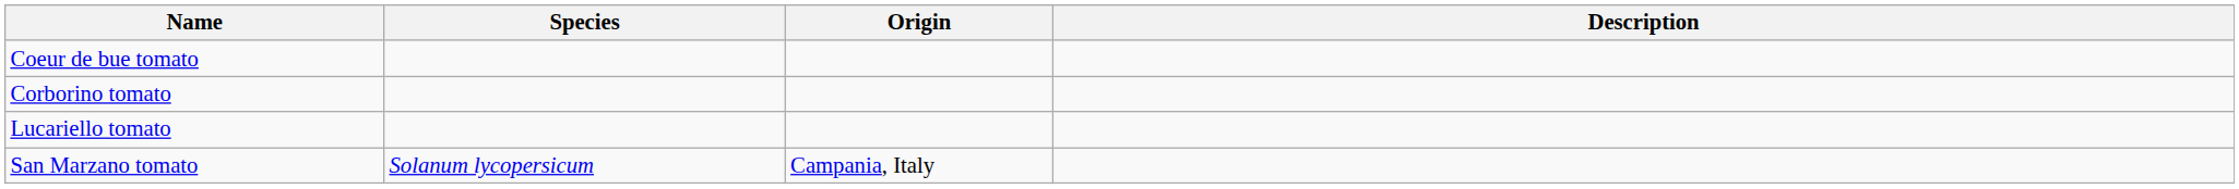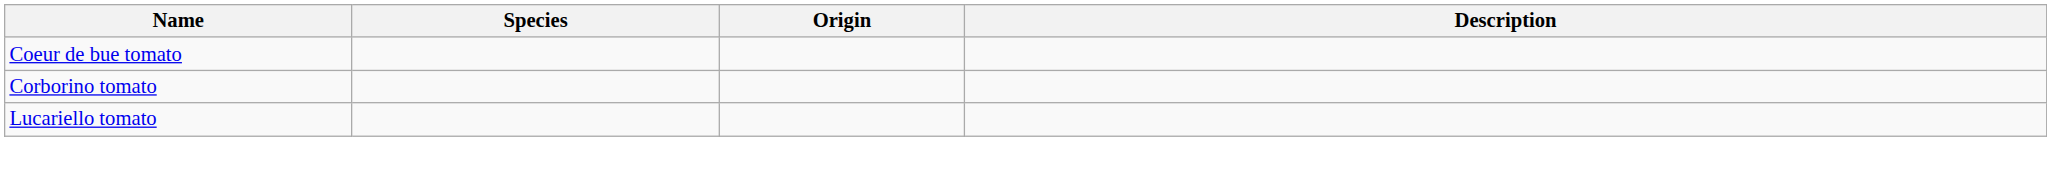 <table class="wikitable sortable" style="width:100%; height:auto;">
 <tr>
 <th style="width:17%;">Name</th>
 <th style="width:18%;">Species</th>
 <th style="width:12%;">Origin</th>
 <th style="width:53%;" class="unsortable">Description</th>
 </tr>
 <tr>
 <td><a href='#'>Coeur de bue tomato</a></td>
 <td></td>
 <td></td>
 <td></td>
 </tr>
 <tr>
 <td><a href='#'>Corborino tomato</a></td>
 <td></td>
 <td></td>
 <td></td>
 </tr>
 <tr>
 <td><a href='#'>Lucariello tomato</a></td>
 <td></td>
 <td></td>
 <td></td>
 </tr>
-<tr>
-<td><a href='#'>San Marzano tomato</a></td>
-<td><em><a href='#'>Solanum lycopersicum</a></em></td>
-<td><a href='#'>Campania</a>, Italy</td>
-<td></td>
-</tr>
 </table>
